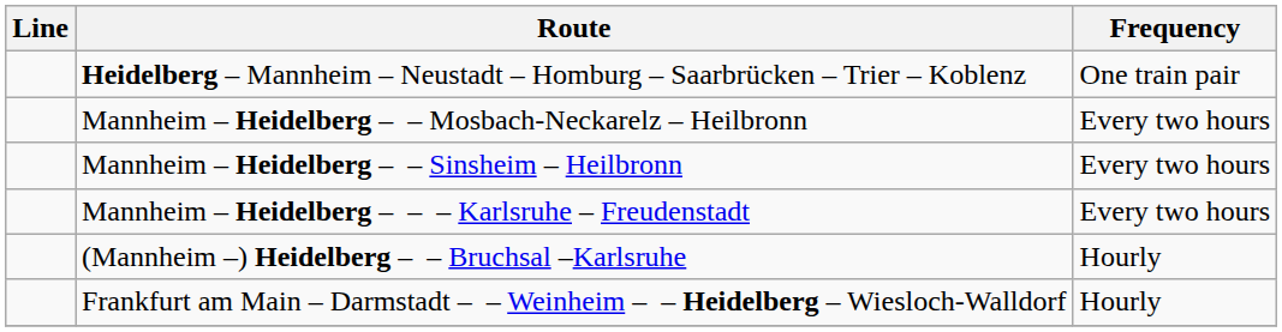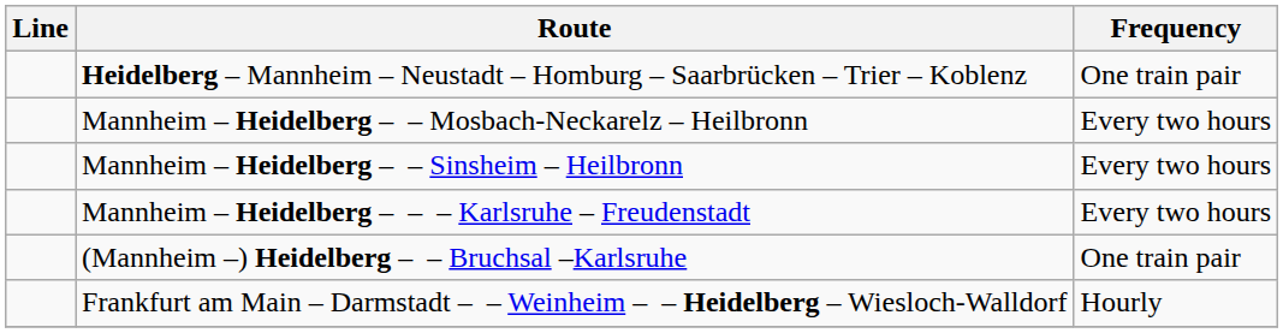 <table class="wikitable">
 <tr style="background-color:#e3e3e3;">
 <th>Line</th>
 <th>Route</th>
 <th>Frequency</th>
 </tr>
 <tr>
 <td></td>
 <td><strong>Heidelberg</strong> – Mannheim – Neustadt – Homburg – Saarbrücken – Trier – Koblenz</td>
 <td>One train pair</td>
 </tr>
 <tr>
 <td></td>
 <td>Mannheim – <strong>Heidelberg</strong> –  – Mosbach-Neckarelz –  Heilbronn</td>
 <td>Every two hours</td>
 </tr>
 <tr>
 <td></td>
 <td>Mannheim – <strong>Heidelberg</strong> –  – <a href='#'>Sinsheim</a> –  <a href='#'>Heilbronn</a></td>
 <td>Every two hours</td>
 </tr>
 <tr>
 <td></td>
 <td>Mannheim – <strong>Heidelberg</strong> –  –  – <a href='#'>Karlsruhe</a> – <a href='#'>Freudenstadt</a></td>
 <td>Every two hours</td>
 </tr>
 <tr>
 <td></td>
 <td>(Mannheim –) <strong>Heidelberg</strong> –  – <a href='#'>Bruchsal</a> –<a href='#'>Karlsruhe</a></td>
-<td>Hourly</td>
+<td>One train pair</td>
 </tr>
 <tr>
 <td></td>
 <td>Frankfurt am Main – Darmstadt –  – <a href='#'>Weinheim</a> –  – <strong>Heidelberg</strong> – Wiesloch-Walldorf</td>
 <td>Hourly</td>
 </tr>
 <tr>
 </tr>
 </table>
